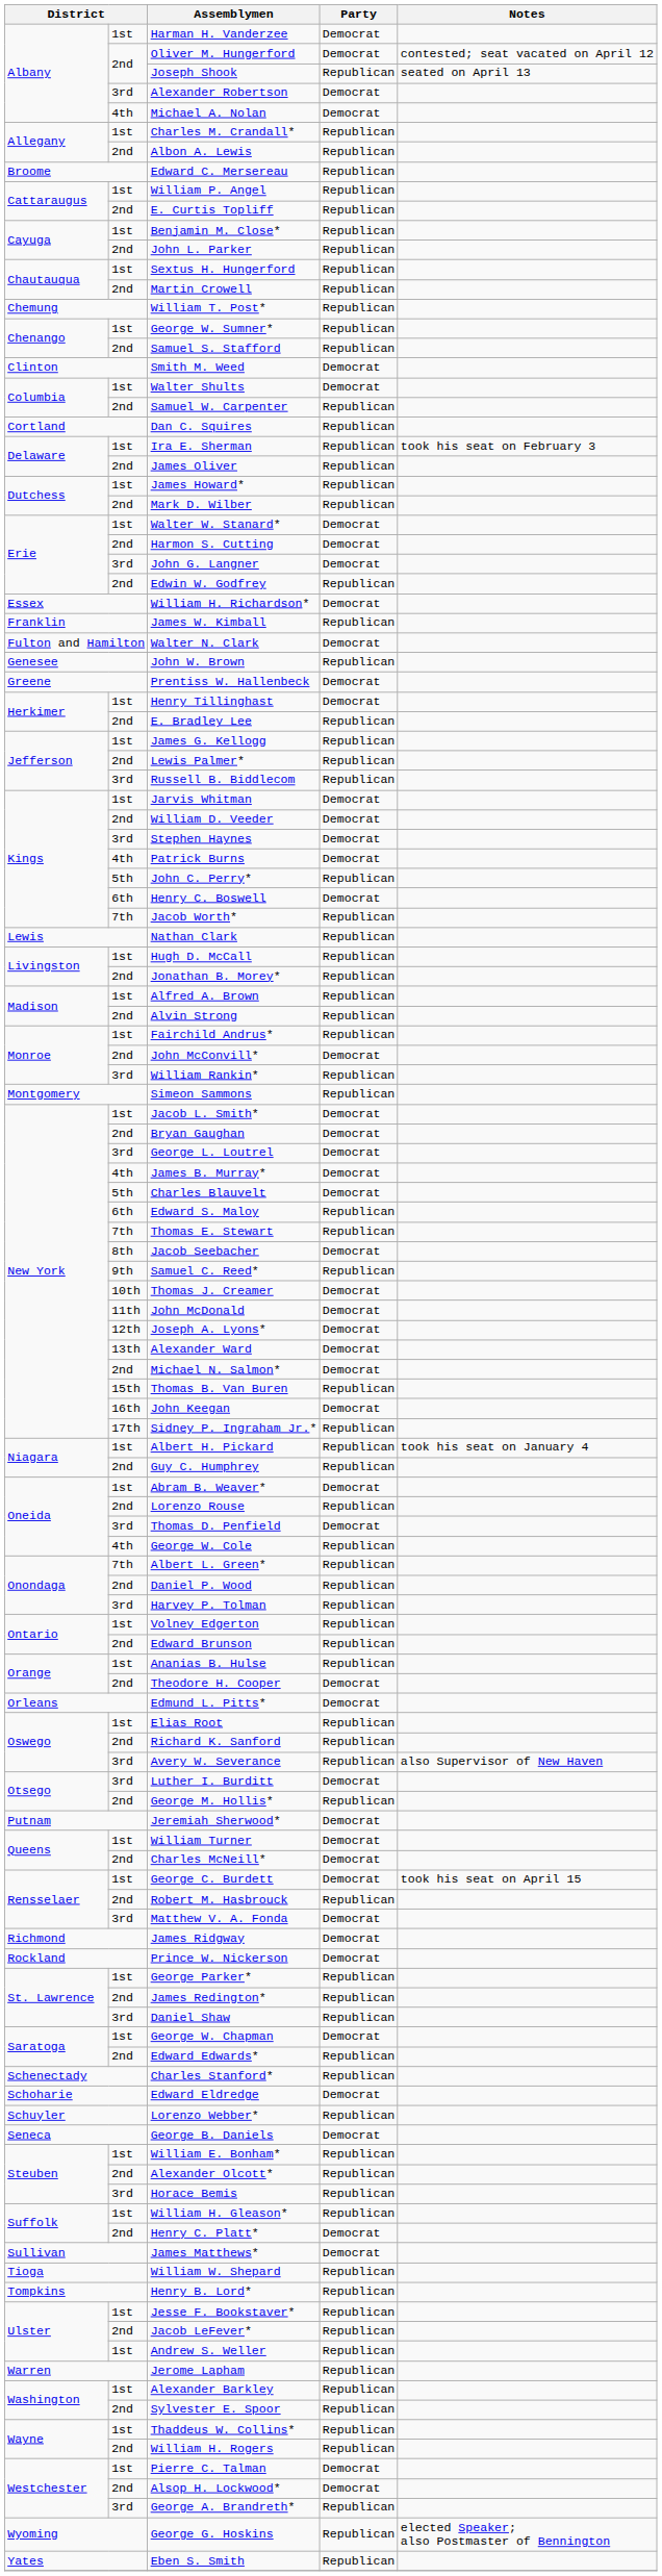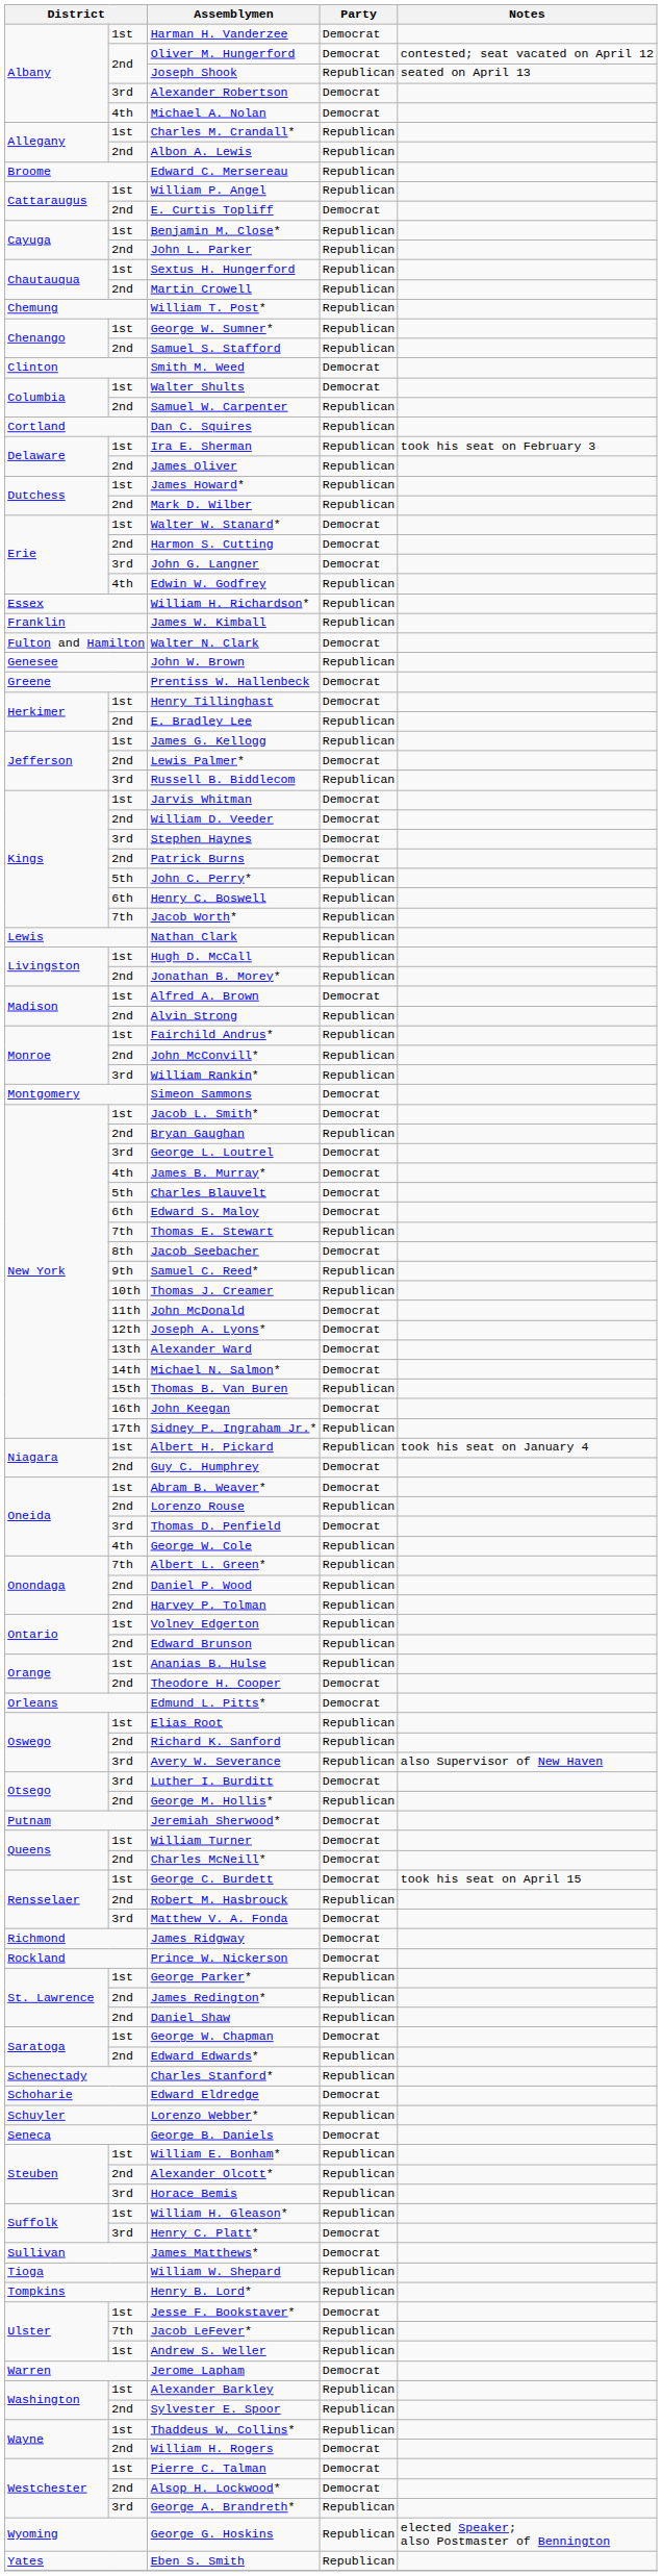 <table class=wikitable>
 <tr>
 <th colspan="2">District</th>
 <th>Assemblymen</th>
 <th>Party</th>
 <th>Notes</th>
 </tr>
 <tr>
 <td rowspan="5"><a href='#'>Albany</a></td>
 <td>1st</td>
 <td><a href='#'>Harman H. Vanderzee</a></td>
 <td>Democrat</td>
 <td></td>
 </tr>
 <tr>
 <td rowspan="2">2nd</td>
 <td><a href='#'>Oliver M. Hungerford</a></td>
 <td>Democrat</td>
 <td>contested; seat vacated on April 12</td>
 </tr>
 <tr>
 <td><a href='#'>Joseph Shook</a></td>
 <td>Republican</td>
 <td>seated on April 13</td>
 </tr>
 <tr>
 <td>3rd</td>
 <td><a href='#'>Alexander Robertson</a></td>
 <td>Democrat</td>
 <td></td>
 </tr>
 <tr>
 <td>4th</td>
 <td><a href='#'>Michael A. Nolan</a></td>
 <td>Democrat</td>
 <td></td>
 </tr>
 <tr>
 <td rowspan="2"><a href='#'>Allegany</a></td>
 <td>1st</td>
 <td><a href='#'>Charles M. Crandall</a>*</td>
 <td>Republican</td>
 <td></td>
 </tr>
 <tr>
 <td>2nd</td>
 <td><a href='#'>Albon A. Lewis</a></td>
 <td>Republican</td>
 <td></td>
 </tr>
 <tr>
 <td colspan="2"><a href='#'>Broome</a></td>
 <td><a href='#'>Edward C. Mersereau</a></td>
 <td>Republican</td>
 <td></td>
 </tr>
 <tr>
 <td rowspan="2"><a href='#'>Cattaraugus</a></td>
 <td>1st</td>
 <td><a href='#'>William P. Angel</a></td>
 <td>Republican</td>
 <td></td>
 </tr>
 <tr>
 <td>2nd</td>
 <td><a href='#'>E. Curtis Topliff</a></td>
-<td>Republican</td>
+<td>Democrat</td>
 <td></td>
 </tr>
 <tr>
 <td rowspan="2"><a href='#'>Cayuga</a></td>
 <td>1st</td>
 <td><a href='#'>Benjamin M. Close</a>*</td>
 <td>Republican</td>
 <td></td>
 </tr>
 <tr>
 <td>2nd</td>
 <td><a href='#'>John L. Parker</a></td>
 <td>Republican</td>
 <td></td>
 </tr>
 <tr>
 <td rowspan="2"><a href='#'>Chautauqua</a></td>
 <td>1st</td>
 <td><a href='#'>Sextus H. Hungerford</a></td>
 <td>Republican</td>
 <td></td>
 </tr>
 <tr>
 <td>2nd</td>
 <td><a href='#'>Martin Crowell</a></td>
 <td>Republican</td>
 <td></td>
 </tr>
 <tr>
 <td colspan="2"><a href='#'>Chemung</a></td>
 <td><a href='#'>William T. Post</a>*</td>
 <td>Republican</td>
 <td></td>
 </tr>
 <tr>
 <td rowspan="2"><a href='#'>Chenango</a></td>
 <td>1st</td>
 <td><a href='#'>George W. Sumner</a>*</td>
 <td>Republican</td>
 <td></td>
 </tr>
 <tr>
 <td>2nd</td>
 <td><a href='#'>Samuel S. Stafford</a></td>
 <td>Republican</td>
 <td></td>
 </tr>
 <tr>
 <td colspan="2"><a href='#'>Clinton</a></td>
 <td><a href='#'>Smith M. Weed</a></td>
 <td>Democrat</td>
 <td></td>
 </tr>
 <tr>
 <td rowspan="2"><a href='#'>Columbia</a></td>
 <td>1st</td>
 <td><a href='#'>Walter Shults</a></td>
 <td>Democrat</td>
 <td></td>
 </tr>
 <tr>
 <td>2nd</td>
 <td><a href='#'>Samuel W. Carpenter</a></td>
 <td>Republican</td>
 <td></td>
 </tr>
 <tr>
 <td colspan="2"><a href='#'>Cortland</a></td>
 <td><a href='#'>Dan C. Squires</a></td>
 <td>Republican</td>
 <td></td>
 </tr>
 <tr>
 <td rowspan="2"><a href='#'>Delaware</a></td>
 <td>1st</td>
 <td><a href='#'>Ira E. Sherman</a></td>
 <td>Republican</td>
 <td>took his seat on February 3</td>
 </tr>
 <tr>
 <td>2nd</td>
 <td><a href='#'>James Oliver</a></td>
 <td>Republican</td>
 <td></td>
 </tr>
 <tr>
 <td rowspan="2"><a href='#'>Dutchess</a></td>
 <td>1st</td>
 <td><a href='#'>James Howard</a>*</td>
 <td>Republican</td>
 <td></td>
 </tr>
 <tr>
 <td>2nd</td>
 <td><a href='#'>Mark D. Wilber</a></td>
 <td>Republican</td>
 <td></td>
 </tr>
 <tr>
 <td rowspan="4"><a href='#'>Erie</a></td>
 <td>1st</td>
 <td><a href='#'>Walter W. Stanard</a>*</td>
 <td>Democrat</td>
 <td></td>
 </tr>
 <tr>
 <td>2nd</td>
 <td><a href='#'>Harmon S. Cutting</a></td>
 <td>Democrat</td>
 <td></td>
 </tr>
 <tr>
 <td>3rd</td>
 <td><a href='#'>John G. Langner</a></td>
 <td>Democrat</td>
 <td></td>
 </tr>
 <tr>
-<td>2nd</td>
+<td>4th</td>
 <td><a href='#'>Edwin W. Godfrey</a></td>
 <td>Republican</td>
 <td></td>
 </tr>
 <tr>
 <td colspan="2"><a href='#'>Essex</a></td>
 <td><a href='#'>William H. Richardson</a>*</td>
-<td>Democrat</td>
+<td>Republican</td>
 <td></td>
 </tr>
 <tr>
 <td colspan="2"><a href='#'>Franklin</a></td>
 <td><a href='#'>James W. Kimball</a></td>
 <td>Republican</td>
 <td></td>
 </tr>
 <tr>
 <td colspan="2"><a href='#'>Fulton</a> and <a href='#'>Hamilton</a></td>
 <td><a href='#'>Walter N. Clark</a></td>
 <td>Democrat</td>
 <td></td>
 </tr>
 <tr>
 <td colspan="2"><a href='#'>Genesee</a></td>
 <td><a href='#'>John W. Brown</a></td>
 <td>Republican</td>
 <td></td>
 </tr>
 <tr>
 <td colspan="2"><a href='#'>Greene</a></td>
 <td><a href='#'>Prentiss W. Hallenbeck</a></td>
 <td>Democrat</td>
 <td></td>
 </tr>
 <tr>
 <td rowspan="2"><a href='#'>Herkimer</a></td>
 <td>1st</td>
 <td><a href='#'>Henry Tillinghast</a></td>
 <td>Democrat</td>
 <td></td>
 </tr>
 <tr>
 <td>2nd</td>
 <td><a href='#'>E. Bradley Lee</a></td>
 <td>Republican</td>
 <td></td>
 </tr>
 <tr>
 <td rowspan="3"><a href='#'>Jefferson</a></td>
 <td>1st</td>
 <td><a href='#'>James G. Kellogg</a></td>
 <td>Republican</td>
 <td></td>
 </tr>
 <tr>
 <td>2nd</td>
 <td><a href='#'>Lewis Palmer</a>*</td>
-<td>Republican</td>
+<td>Democrat</td>
 <td></td>
 </tr>
 <tr>
 <td>3rd</td>
 <td><a href='#'>Russell B. Biddlecom</a></td>
 <td>Republican</td>
 <td></td>
 </tr>
 <tr>
 <td rowspan="7"><a href='#'>Kings</a></td>
 <td>1st</td>
 <td><a href='#'>Jarvis Whitman</a></td>
 <td>Democrat</td>
 <td></td>
 </tr>
 <tr>
 <td>2nd</td>
 <td><a href='#'>William D. Veeder</a></td>
 <td>Democrat</td>
 <td></td>
 </tr>
 <tr>
 <td>3rd</td>
 <td><a href='#'>Stephen Haynes</a></td>
 <td>Democrat</td>
 <td></td>
 </tr>
 <tr>
-<td>4th</td>
+<td>2nd</td>
 <td><a href='#'>Patrick Burns</a></td>
 <td>Democrat</td>
 <td></td>
 </tr>
 <tr>
 <td>5th</td>
 <td><a href='#'>John C. Perry</a>*</td>
 <td>Republican</td>
 <td></td>
 </tr>
 <tr>
 <td>6th</td>
 <td><a href='#'>Henry C. Boswell</a></td>
-<td>Democrat</td>
+<td>Republican</td>
 <td></td>
 </tr>
 <tr>
 <td>7th</td>
 <td><a href='#'>Jacob Worth</a>*</td>
 <td>Republican</td>
 <td></td>
 </tr>
 <tr>
 <td colspan="2"><a href='#'>Lewis</a></td>
 <td><a href='#'>Nathan Clark</a></td>
 <td>Republican</td>
 <td></td>
 </tr>
 <tr>
 <td rowspan="2"><a href='#'>Livingston</a></td>
 <td>1st</td>
 <td><a href='#'>Hugh D. McCall</a></td>
 <td>Republican</td>
 <td></td>
 </tr>
 <tr>
 <td>2nd</td>
 <td><a href='#'>Jonathan B. Morey</a>*</td>
 <td>Republican</td>
 <td></td>
 </tr>
 <tr>
 <td rowspan="2"><a href='#'>Madison</a></td>
 <td>1st</td>
 <td><a href='#'>Alfred A. Brown</a></td>
-<td>Republican</td>
+<td>Democrat</td>
 <td></td>
 </tr>
 <tr>
 <td>2nd</td>
 <td><a href='#'>Alvin Strong</a></td>
 <td>Republican</td>
 <td></td>
 </tr>
 <tr>
 <td rowspan="3"><a href='#'>Monroe</a></td>
 <td>1st</td>
 <td><a href='#'>Fairchild Andrus</a>*</td>
 <td>Republican</td>
 <td></td>
 </tr>
 <tr>
 <td>2nd</td>
 <td><a href='#'>John McConvill</a>*</td>
-<td>Democrat</td>
+<td>Republican</td>
 <td></td>
 </tr>
 <tr>
 <td>3rd</td>
 <td><a href='#'>William Rankin</a>*</td>
 <td>Republican</td>
 <td></td>
 </tr>
 <tr>
 <td colspan="2"><a href='#'>Montgomery</a></td>
 <td><a href='#'>Simeon Sammons</a></td>
-<td>Republican</td>
+<td>Democrat</td>
 <td></td>
 </tr>
 <tr>
 <td rowspan="17"><a href='#'>New York</a></td>
 <td>1st</td>
 <td><a href='#'>Jacob L. Smith</a>*</td>
 <td>Democrat</td>
 <td></td>
 </tr>
 <tr>
 <td>2nd</td>
 <td><a href='#'>Bryan Gaughan</a></td>
-<td>Democrat</td>
+<td>Republican</td>
 <td></td>
 </tr>
 <tr>
 <td>3rd</td>
 <td><a href='#'>George L. Loutrel</a></td>
 <td>Democrat</td>
 <td></td>
 </tr>
 <tr>
 <td>4th</td>
 <td><a href='#'>James B. Murray</a>*</td>
 <td>Democrat</td>
 <td></td>
 </tr>
 <tr>
 <td>5th</td>
 <td><a href='#'>Charles Blauvelt</a></td>
 <td>Democrat</td>
 <td></td>
 </tr>
 <tr>
 <td>6th</td>
 <td><a href='#'>Edward S. Maloy</a></td>
-<td>Republican</td>
+<td>Democrat</td>
 <td></td>
 </tr>
 <tr>
 <td>7th</td>
 <td><a href='#'>Thomas E. Stewart</a></td>
 <td>Republican</td>
 <td></td>
 </tr>
 <tr>
 <td>8th</td>
 <td><a href='#'>Jacob Seebacher</a></td>
 <td>Democrat</td>
 <td></td>
 </tr>
 <tr>
 <td>9th</td>
 <td><a href='#'>Samuel C. Reed</a>*</td>
 <td>Republican</td>
 <td></td>
 </tr>
 <tr>
 <td>10th</td>
 <td><a href='#'>Thomas J. Creamer</a></td>
-<td>Democrat</td>
+<td>Republican</td>
 <td></td>
 </tr>
 <tr>
 <td>11th</td>
 <td><a href='#'>John McDonald</a></td>
 <td>Democrat</td>
 <td></td>
 </tr>
 <tr>
 <td>12th</td>
 <td><a href='#'>Joseph A. Lyons</a>*</td>
 <td>Democrat</td>
 <td></td>
 </tr>
 <tr>
 <td>13th</td>
 <td><a href='#'>Alexander Ward</a></td>
 <td>Democrat</td>
 <td></td>
 </tr>
 <tr>
-<td>2nd</td>
+<td>14th</td>
 <td><a href='#'>Michael N. Salmon</a>*</td>
 <td>Democrat</td>
 <td></td>
 </tr>
 <tr>
 <td>15th</td>
 <td><a href='#'>Thomas B. Van Buren</a></td>
 <td>Republican</td>
 <td></td>
 </tr>
 <tr>
 <td>16th</td>
 <td><a href='#'>John Keegan</a></td>
 <td>Democrat</td>
 <td></td>
 </tr>
 <tr>
 <td>17th</td>
 <td><a href='#'>Sidney P. Ingraham Jr.</a>*</td>
 <td>Republican</td>
 <td></td>
 </tr>
 <tr>
 <td rowspan="2"><a href='#'>Niagara</a></td>
 <td>1st</td>
 <td><a href='#'>Albert H. Pickard</a></td>
 <td>Republican</td>
 <td>took his seat on January 4</td>
 </tr>
 <tr>
 <td>2nd</td>
 <td><a href='#'>Guy C. Humphrey</a></td>
-<td>Republican</td>
+<td>Democrat</td>
 <td></td>
 </tr>
 <tr>
 <td rowspan="4"><a href='#'>Oneida</a></td>
 <td>1st</td>
 <td><a href='#'>Abram B. Weaver</a>*</td>
 <td>Democrat</td>
 <td></td>
 </tr>
 <tr>
 <td>2nd</td>
 <td><a href='#'>Lorenzo Rouse</a></td>
 <td>Republican</td>
 <td></td>
 </tr>
 <tr>
 <td>3rd</td>
 <td><a href='#'>Thomas D. Penfield</a></td>
 <td>Democrat</td>
 <td></td>
 </tr>
 <tr>
 <td>4th</td>
 <td><a href='#'>George W. Cole</a></td>
 <td>Republican</td>
 <td></td>
 </tr>
 <tr>
 <td rowspan="3"><a href='#'>Onondaga</a></td>
 <td>7th</td>
 <td><a href='#'>Albert L. Green</a>*</td>
 <td>Republican</td>
 <td></td>
 </tr>
 <tr>
 <td>2nd</td>
 <td><a href='#'>Daniel P. Wood</a></td>
 <td>Republican</td>
 <td></td>
 </tr>
 <tr>
-<td>3rd</td>
+<td>2nd</td>
 <td><a href='#'>Harvey P. Tolman</a></td>
 <td>Republican</td>
 <td></td>
 </tr>
 <tr>
 <td rowspan="2"><a href='#'>Ontario</a></td>
 <td>1st</td>
 <td><a href='#'>Volney Edgerton</a></td>
 <td>Republican</td>
 <td></td>
 </tr>
 <tr>
 <td>2nd</td>
 <td><a href='#'>Edward Brunson</a></td>
 <td>Republican</td>
 <td></td>
 </tr>
 <tr>
 <td rowspan="2"><a href='#'>Orange</a></td>
 <td>1st</td>
 <td><a href='#'>Ananias B. Hulse</a></td>
 <td>Republican</td>
 <td></td>
 </tr>
 <tr>
 <td>2nd</td>
 <td><a href='#'>Theodore H. Cooper</a></td>
 <td>Democrat</td>
 <td></td>
 </tr>
 <tr>
 <td colspan="2"><a href='#'>Orleans</a></td>
 <td><a href='#'>Edmund L. Pitts</a>*</td>
 <td>Democrat</td>
 <td></td>
 </tr>
 <tr>
 <td rowspan="3"><a href='#'>Oswego</a></td>
 <td>1st</td>
 <td><a href='#'>Elias Root</a></td>
 <td>Republican</td>
 <td></td>
 </tr>
 <tr>
 <td>2nd</td>
 <td><a href='#'>Richard K. Sanford</a></td>
 <td>Republican</td>
 <td></td>
 </tr>
 <tr>
 <td>3rd</td>
 <td><a href='#'>Avery W. Severance</a></td>
 <td>Republican</td>
 <td>also Supervisor of <a href='#'>New Haven</a></td>
 </tr>
 <tr>
 <td rowspan="2"><a href='#'>Otsego</a></td>
 <td>3rd</td>
 <td><a href='#'>Luther I. Burditt</a></td>
 <td>Democrat</td>
 <td></td>
 </tr>
 <tr>
 <td>2nd</td>
 <td><a href='#'>George M. Hollis</a>*</td>
 <td>Republican</td>
 <td></td>
 </tr>
 <tr>
 <td colspan="2"><a href='#'>Putnam</a></td>
 <td><a href='#'>Jeremiah Sherwood</a>*</td>
 <td>Democrat</td>
 <td></td>
 </tr>
 <tr>
 <td rowspan="2"><a href='#'>Queens</a></td>
 <td>1st</td>
 <td><a href='#'>William Turner</a></td>
 <td>Democrat</td>
 <td></td>
 </tr>
 <tr>
 <td>2nd</td>
 <td><a href='#'>Charles McNeill</a>*</td>
 <td>Democrat</td>
 <td></td>
 </tr>
 <tr>
 <td rowspan="3"><a href='#'>Rensselaer</a></td>
 <td>1st</td>
 <td><a href='#'>George C. Burdett</a></td>
 <td>Democrat</td>
 <td>took his seat on April 15</td>
 </tr>
 <tr>
 <td>2nd</td>
 <td><a href='#'>Robert M. Hasbrouck</a></td>
 <td>Republican</td>
 <td></td>
 </tr>
 <tr>
 <td>3rd</td>
 <td><a href='#'>Matthew V. A. Fonda</a></td>
 <td>Democrat</td>
 <td></td>
 </tr>
 <tr>
 <td colspan="2"><a href='#'>Richmond</a></td>
 <td><a href='#'>James Ridgway</a></td>
 <td>Democrat</td>
 <td></td>
 </tr>
 <tr>
 <td colspan="2"><a href='#'>Rockland</a></td>
 <td><a href='#'>Prince W. Nickerson</a></td>
 <td>Democrat</td>
 <td></td>
 </tr>
 <tr>
 <td rowspan="3"><a href='#'>St. Lawrence</a></td>
 <td>1st</td>
 <td><a href='#'>George Parker</a>*</td>
 <td>Republican</td>
 <td></td>
 </tr>
 <tr>
 <td>2nd</td>
 <td><a href='#'>James Redington</a>*</td>
 <td>Republican</td>
 <td></td>
 </tr>
 <tr>
-<td>3rd</td>
+<td>2nd</td>
 <td><a href='#'>Daniel Shaw</a></td>
 <td>Republican</td>
 <td></td>
 </tr>
 <tr>
 <td rowspan="2"><a href='#'>Saratoga</a></td>
 <td>1st</td>
 <td><a href='#'>George W. Chapman</a></td>
 <td>Democrat</td>
 <td></td>
 </tr>
 <tr>
 <td>2nd</td>
 <td><a href='#'>Edward Edwards</a>*</td>
 <td>Republican</td>
 <td></td>
 </tr>
 <tr>
 <td colspan="2"><a href='#'>Schenectady</a></td>
 <td><a href='#'>Charles Stanford</a>*</td>
 <td>Republican</td>
 <td></td>
 </tr>
 <tr>
 <td colspan="2"><a href='#'>Schoharie</a></td>
 <td><a href='#'>Edward Eldredge</a></td>
 <td>Democrat</td>
 <td></td>
 </tr>
 <tr>
 <td colspan="2"><a href='#'>Schuyler</a></td>
 <td><a href='#'>Lorenzo Webber</a>*</td>
 <td>Republican</td>
 <td></td>
 </tr>
 <tr>
 <td colspan="2"><a href='#'>Seneca</a></td>
 <td><a href='#'>George B. Daniels</a></td>
 <td>Democrat</td>
 <td></td>
 </tr>
 <tr>
 <td rowspan="3"><a href='#'>Steuben</a></td>
 <td>1st</td>
 <td><a href='#'>William E. Bonham</a>*</td>
 <td>Republican</td>
 <td></td>
 </tr>
 <tr>
 <td>2nd</td>
 <td><a href='#'>Alexander Olcott</a>*</td>
 <td>Republican</td>
 <td></td>
 </tr>
 <tr>
 <td>3rd</td>
 <td><a href='#'>Horace Bemis</a></td>
 <td>Republican</td>
 <td></td>
 </tr>
 <tr>
 <td rowspan="2"><a href='#'>Suffolk</a></td>
 <td>1st</td>
 <td><a href='#'>William H. Gleason</a>*</td>
 <td>Republican</td>
 <td></td>
 </tr>
 <tr>
-<td>2nd</td>
+<td>3rd</td>
 <td><a href='#'>Henry C. Platt</a>*</td>
 <td>Democrat</td>
 <td></td>
 </tr>
 <tr>
 <td colspan="2"><a href='#'>Sullivan</a></td>
 <td><a href='#'>James Matthews</a>*</td>
 <td>Democrat</td>
 <td></td>
 </tr>
 <tr>
 <td colspan="2"><a href='#'>Tioga</a></td>
 <td><a href='#'>William W. Shepard</a></td>
 <td>Republican</td>
 <td></td>
 </tr>
 <tr>
 <td colspan="2"><a href='#'>Tompkins</a></td>
 <td><a href='#'>Henry B. Lord</a>*</td>
 <td>Republican</td>
 <td></td>
 </tr>
 <tr>
 <td rowspan="3"><a href='#'>Ulster</a></td>
 <td>1st</td>
 <td><a href='#'>Jesse F. Bookstaver</a>*</td>
-<td>Republican</td>
+<td>Democrat</td>
 <td></td>
 </tr>
 <tr>
-<td>2nd</td>
+<td>7th</td>
 <td><a href='#'>Jacob LeFever</a>*</td>
 <td>Republican</td>
 <td></td>
 </tr>
 <tr>
 <td>1st</td>
 <td><a href='#'>Andrew S. Weller</a></td>
 <td>Republican</td>
 <td></td>
 </tr>
 <tr>
 <td colspan="2"><a href='#'>Warren</a></td>
 <td><a href='#'>Jerome Lapham</a></td>
-<td>Republican</td>
+<td>Democrat</td>
 <td></td>
 </tr>
 <tr>
 <td rowspan="2"><a href='#'>Washington</a></td>
 <td>1st</td>
 <td><a href='#'>Alexander Barkley</a></td>
 <td>Republican</td>
 <td></td>
 </tr>
 <tr>
 <td>2nd</td>
 <td><a href='#'>Sylvester E. Spoor</a></td>
 <td>Republican</td>
 <td></td>
 </tr>
 <tr>
 <td rowspan="2"><a href='#'>Wayne</a></td>
 <td>1st</td>
 <td><a href='#'>Thaddeus W. Collins</a>*</td>
 <td>Republican</td>
 <td></td>
 </tr>
 <tr>
 <td>2nd</td>
 <td><a href='#'>William H. Rogers</a></td>
-<td>Republican</td>
+<td>Democrat</td>
 <td></td>
 </tr>
 <tr>
 <td rowspan="3"><a href='#'>Westchester</a></td>
 <td>1st</td>
 <td><a href='#'>Pierre C. Talman</a></td>
 <td>Democrat</td>
 <td></td>
 </tr>
 <tr>
 <td>2nd</td>
 <td><a href='#'>Alsop H. Lockwood</a>*</td>
 <td>Democrat</td>
 <td></td>
 </tr>
 <tr>
 <td>3rd</td>
 <td><a href='#'>George A. Brandreth</a>*</td>
 <td>Republican</td>
 <td></td>
 </tr>
 <tr>
 <td colspan="2"><a href='#'>Wyoming</a></td>
 <td><a href='#'>George G. Hoskins</a></td>
 <td>Republican</td>
 <td>elected <a href='#'>Speaker</a>; <br>also Postmaster of <a href='#'>Bennington</a></td>
 </tr>
 <tr>
 <td colspan="2"><a href='#'>Yates</a></td>
 <td><a href='#'>Eben S. Smith</a></td>
 <td>Republican</td>
 <td></td>
 </tr>
 <tr>
 </tr>
 </table>
